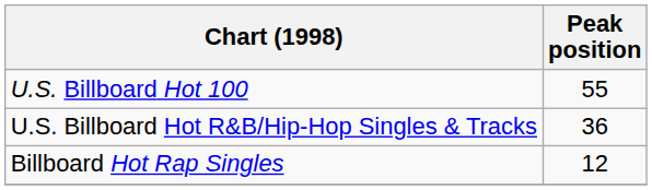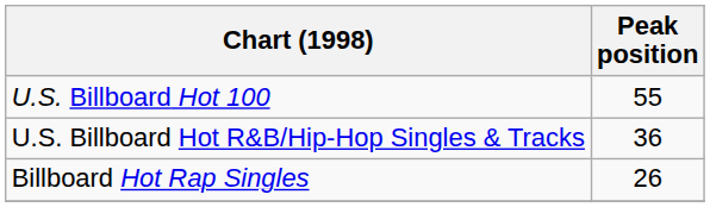 <table class="wikitable">
 <tr>
 <th>Chart (1998)</th>
 <th>Peak<br>position</th>
 </tr>
 <tr>
 <td><em>U.S. <a href='#'></em>Billboard<em> Hot 100</a></td>
 <td align="center">55</td>
 </tr>
 <tr>
 <td>U.S. Billboard <a href='#'>Hot R&B/Hip-Hop Singles & Tracks</a></td>
 <td align="center">36</td>
 </tr>
 <tr>
 <td></em>Billboard<em> <a href='#'>Hot Rap Singles</a></td>
-<td align="center">12</td>
+<td align="center">26</td>
 </tr>
 <tr>
 </tr>
 </table>
